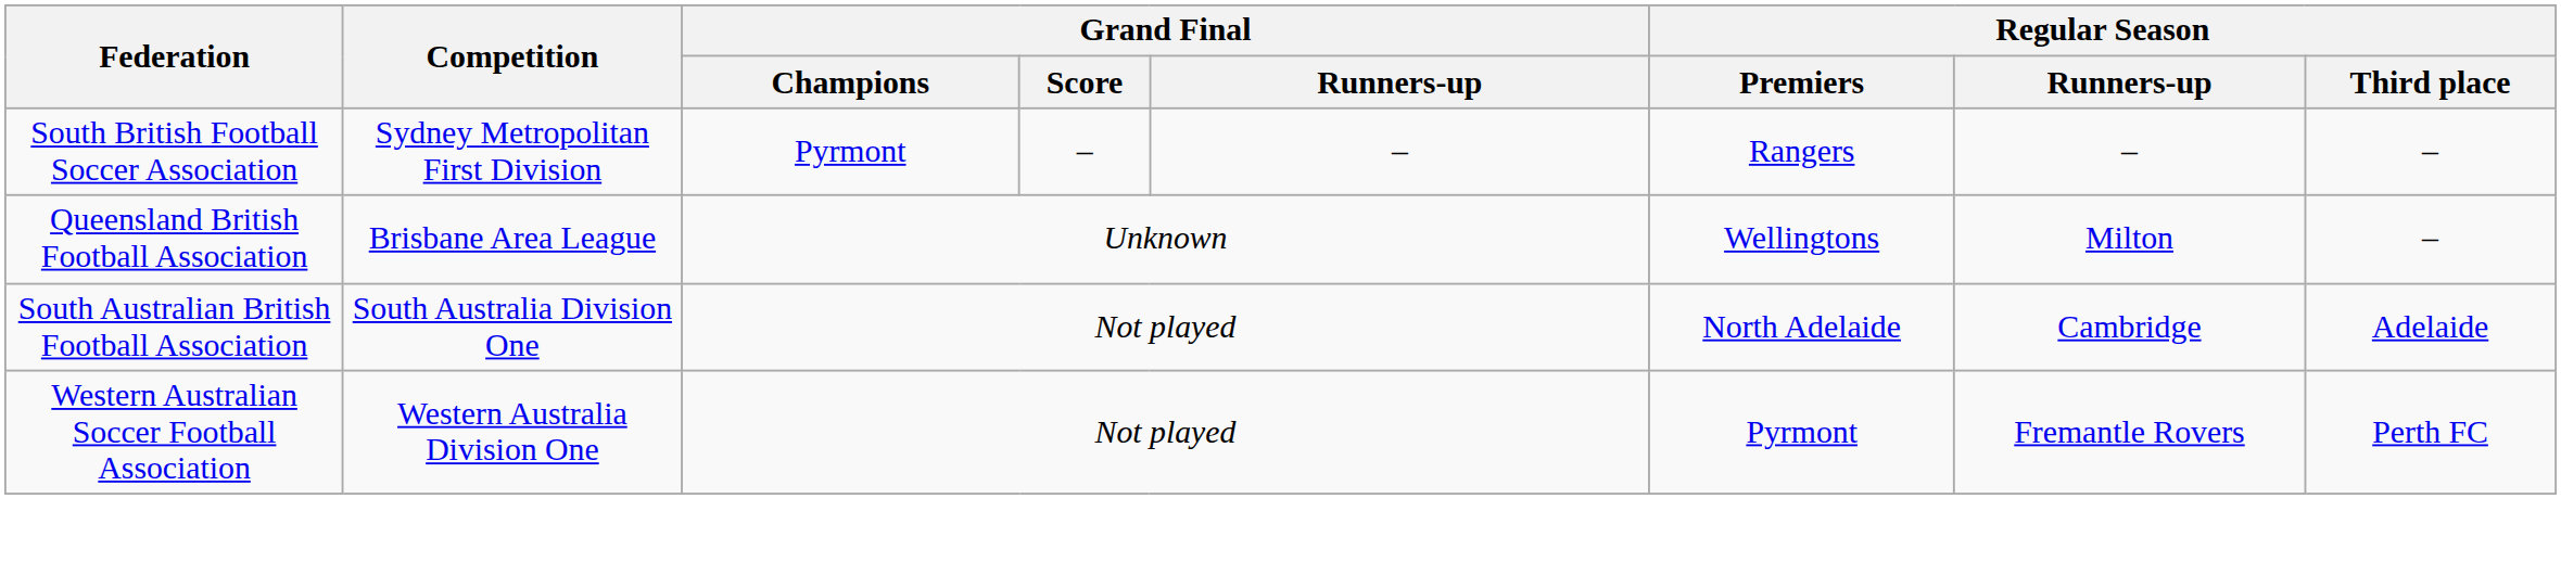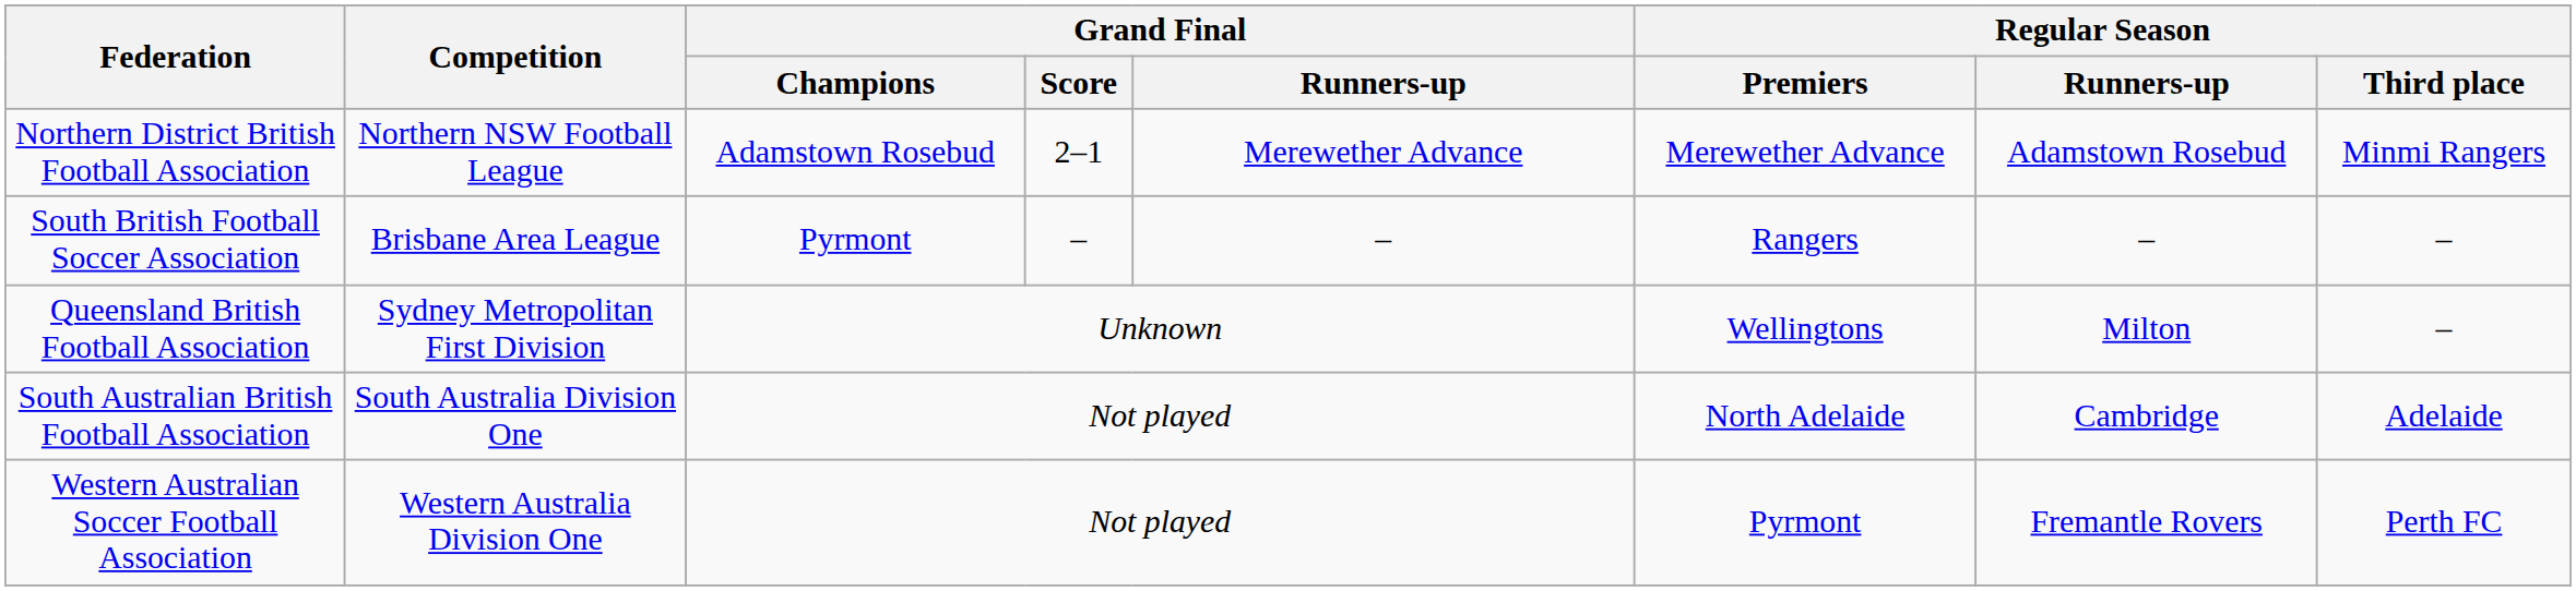 <table class="wikitable" width="100%">
 <tr>
 <th rowspan="2" style="width:10em">Federation</th>
 <th rowspan="2" style="width:10em">Competition</th>
 <th colspan="3" scope="col">Grand Final</th>
 <th colspan="3">Regular Season</th>
 </tr>
 <tr>
 <th style="width:10em">Champions</th>
 <th>Score</th>
 <th style="width:15em">Runners-up</th>
 <th>Premiers</th>
 <th>Runners-up</th>
 <th>Third place</th>
 </tr>
 <tr>
+<td align="center"><a href='#'>Northern District British Football Association</a></td>
+<td align="center"><a href='#'>Northern NSW Football League</a></td>
+<td align="center"><a href='#'>Adamstown Rosebud</a></td>
+<td align="center">2–1</td>
+<td align="center"><a href='#'>Merewether Advance</a></td>
+<td align="center"><a href='#'>Merewether Advance</a></td>
+<td align="center"><a href='#'>Adamstown Rosebud</a></td>
+<td align="center"><a href='#'>Minmi Rangers</a></td>
+</tr>
+<tr>
 <td align="center"><a href='#'>South British Football Soccer Association</a></td>
-<td align="center"><a href='#'>Sydney Metropolitan First Division</a></td>
+<td align="center"><a href='#'>Brisbane Area League</a></td>
 <td align="center"><a href='#'>Pyrmont</a></td>
 <td align="center">–</td>
 <td align="center">–</td>
 <td align="center"><a href='#'>Rangers</a></td>
 <td align="center">–</td>
 <td align="center">–</td>
 </tr>
 <tr>
 <td align="center"><a href='#'>Queensland British Football Association</a></td>
-<td align="center"><a href='#'>Brisbane Area League</a></td>
+<td align="center"><a href='#'>Sydney Metropolitan First Division</a></td>
 <td colspan="3" align="center"><em>Unknown</em></td>
 <td align="center"><a href='#'>Wellingtons</a></td>
 <td align="center"><a href='#'>Milton</a></td>
 <td align="center">–</td>
 </tr>
 <tr>
 <td align="center"><a href='#'>South Australian British Football Association</a></td>
 <td align="center"><a href='#'>South Australia Division One</a></td>
 <td colspan="3" align="center"><em>Not played</em></td>
 <td align="center"><a href='#'>North Adelaide</a></td>
 <td align="center"><a href='#'>Cambridge</a></td>
 <td align="center"><a href='#'>Adelaide</a></td>
 </tr>
 <tr>
 <td align="center"><a href='#'>Western Australian Soccer Football Association</a></td>
 <td align="center"><a href='#'>Western Australia Division One</a></td>
 <td colspan="3" align="center"><em>Not played</em></td>
 <td align="center"><a href='#'>Pyrmont</a></td>
 <td align="center"><a href='#'>Fremantle Rovers</a></td>
 <td align="center"><a href='#'>Perth FC</a></td>
 </tr>
 </table>
